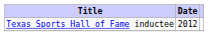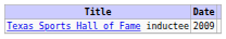 <table class="wikitable" margin: 5px; text-align: center;>
 <tr>
 <th style="background:#ccf;">Title</th>
 <th style="background:#ccf;">Date</th>
 <th style="background:#ccf;"></th>
 </tr>
 <tr>
 <td><a href='#'>Texas Sports Hall of Fame</a> inductee</td>
-<td align="center">2012</td>
+<td align="center">2009</td>
 <td></td>
 </tr>
 <tr>
 </tr>
 </table>
